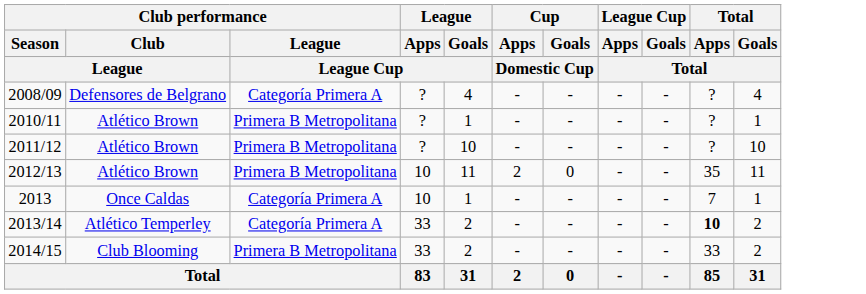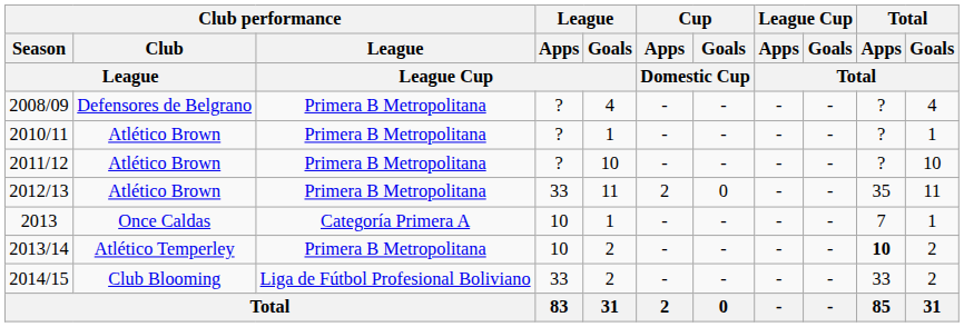 <table class="wikitable" style="text-align:center;">
 <tr>
 <th colspan=3>Club performance</th>
 <th colspan=2>League</th>
 <th colspan=2>Cup</th>
 <th colspan=2>League Cup</th>
 <th colspan=2>Total</th>
 </tr>
 <tr>
 <th>Season</th>
 <th>Club</th>
 <th>League</th>
 <th>Apps</th>
 <th>Goals</th>
 <th>Apps</th>
 <th>Goals</th>
 <th>Apps</th>
 <th>Goals</th>
 <th>Apps</th>
 <th>Goals</th>
 </tr>
 <tr>
 <th colspan=2>League</th>
 <th colspan=3>League Cup</th>
 <th colspan=2>Domestic Cup</th>
 <th colspan=6>Total</th>
 </tr>
 <tr>
 <td>2008/09</td>
 <td><a href='#'>Defensores de Belgrano</a></td>
-<td><a href='#'>Categoría Primera A</a></td>
+<td><a href='#'>Primera B Metropolitana</a></td>
 <td>?</td>
 <td>4</td>
 <td>-</td>
 <td>-</td>
 <td>-</td>
 <td>-</td>
 <td>?</td>
 <td>4</td>
 </tr>
 <tr>
 <td>2010/11</td>
 <td><a href='#'>Atlético Brown</a></td>
 <td><a href='#'>Primera B Metropolitana</a></td>
 <td>?</td>
 <td>1</td>
 <td>-</td>
 <td>-</td>
 <td>-</td>
 <td>-</td>
 <td>?</td>
 <td>1</td>
 </tr>
 <tr>
 <td>2011/12</td>
 <td><a href='#'>Atlético Brown</a></td>
 <td><a href='#'>Primera B Metropolitana</a></td>
 <td>?</td>
 <td>10</td>
 <td>-</td>
 <td>-</td>
 <td>-</td>
 <td>-</td>
 <td>?</td>
 <td>10</td>
 </tr>
 <tr>
 <td>2012/13</td>
 <td><a href='#'>Atlético Brown</a></td>
 <td><a href='#'>Primera B Metropolitana</a></td>
-<td>10</td>
+<td>33</td>
 <td>11</td>
 <td>2</td>
 <td>0</td>
 <td>-</td>
 <td>-</td>
 <td>35</td>
 <td>11</td>
 </tr>
 <tr>
 <td>2013</td>
 <td><a href='#'>Once Caldas</a></td>
 <td><a href='#'>Categoría Primera A</a></td>
 <td>10</td>
 <td>1</td>
 <td>-</td>
 <td>-</td>
 <td>-</td>
 <td>-</td>
 <td>7</td>
 <td>1</td>
 </tr>
 <tr>
 <td>2013/14</td>
 <td><a href='#'>Atlético Temperley</a></td>
-<td><a href='#'>Categoría Primera A</a></td>
-<td>33</td>
+<td><a href='#'>Primera B Metropolitana</a></td>
+<td>10</td>
 <td>2</td>
 <td>-</td>
 <td>-</td>
 <td>-</td>
 <td>-</td>
 <td><strong>10</strong></td>
 <td>2</td>
 </tr>
 <tr>
 <td>2014/15</td>
 <td><a href='#'>Club Blooming</a></td>
-<td><a href='#'>Primera B Metropolitana</a></td>
+<td><a href='#'>Liga de Fútbol Profesional Boliviano</a></td>
 <td>33</td>
 <td>2</td>
 <td>-</td>
 <td>-</td>
 <td>-</td>
 <td>-</td>
 <td>33</td>
 <td>2</td>
 </tr>
 <tr>
 <th colspan=3>Total</th>
 <th>83</th>
 <th>31</th>
 <th>2</th>
 <th>0</th>
 <th>-</th>
 <th>-</th>
 <th>85</th>
 <th>31</th>
 </tr>
 </table>
